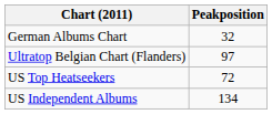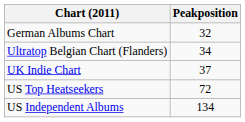 <table class="wikitable sortable">
 <tr>
 <th>Chart (2011)</th>
 <th>Peakposition</th>
 </tr>
 <tr>
 <td>German Albums Chart</td>
 <td align="center">32</td>
 </tr>
 <tr>
 <td><a href='#'>Ultratop</a> Belgian Chart (Flanders)</td>
-<td align="center">97</td>
+<td align="center">34</td>
+</tr>
+<tr>
+<td><a href='#'>UK Indie Chart</a></td>
+<td align="center">37</td>
 </tr>
 <tr>
 <td>US <a href='#'>Top Heatseekers</a></td>
 <td align="center">72</td>
 </tr>
 <tr>
 <td>US <a href='#'>Independent Albums</a></td>
 <td align="center">134</td>
 </tr>
 </table>
